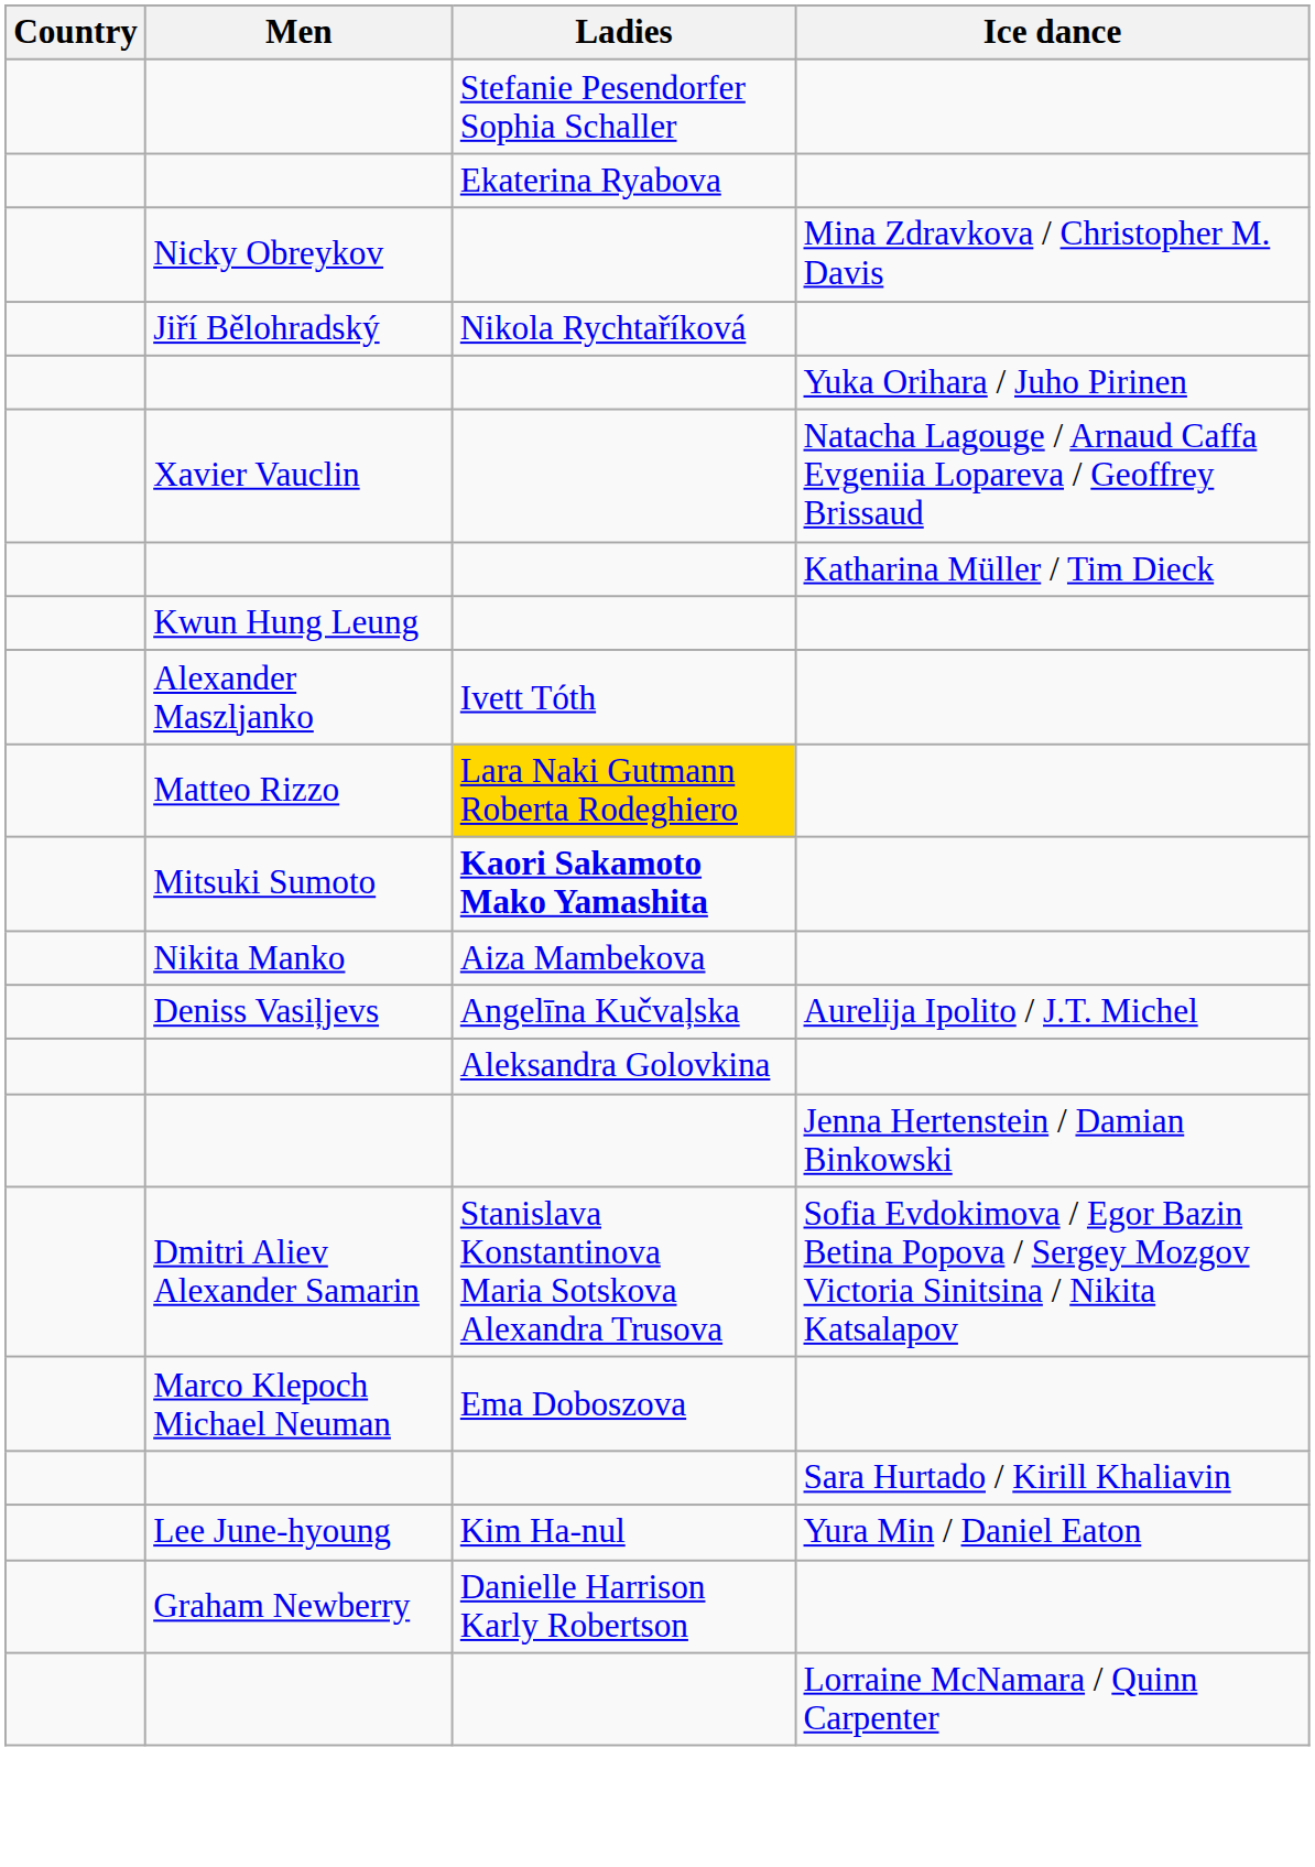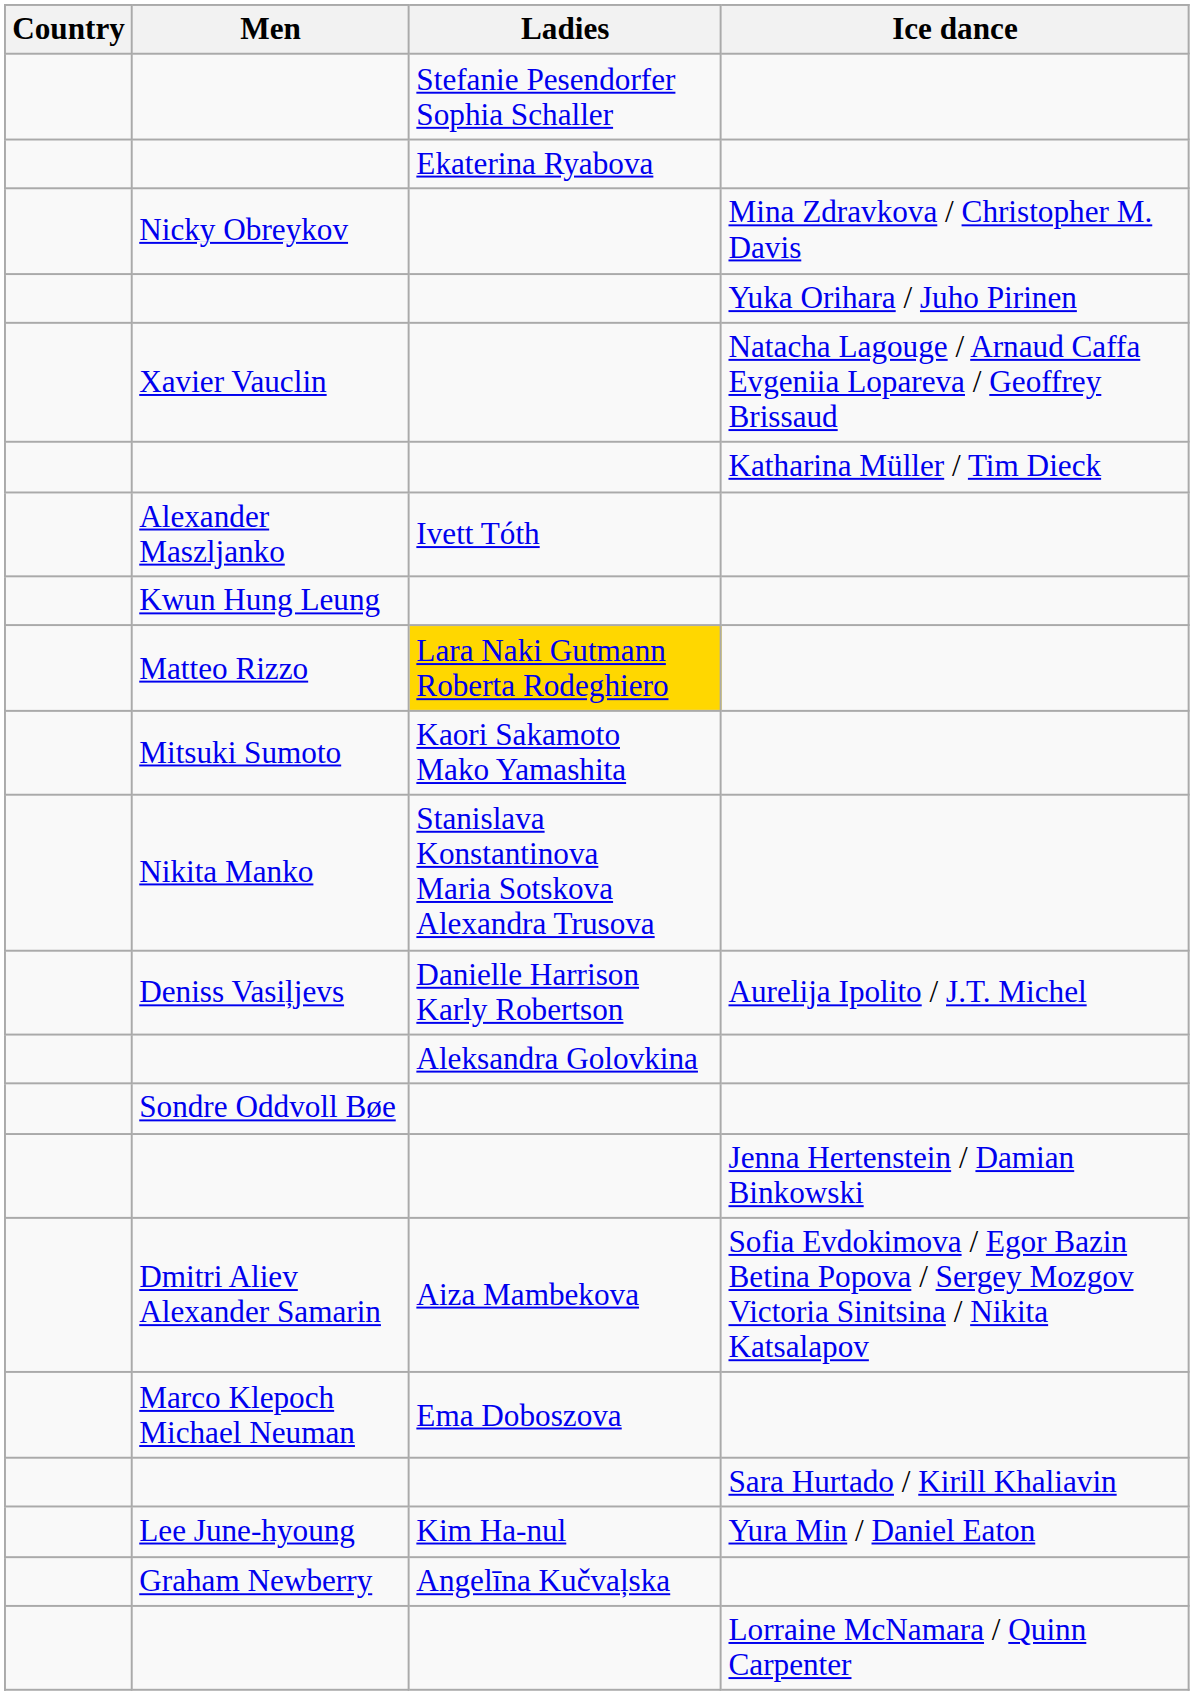 <table class="wikitable">
 <tr>
 <th>Country</th>
 <th>Men</th>
 <th>Ladies</th>
 <th>Ice dance</th>
 </tr>
 <tr>
 <td></td>
 <td></td>
 <td><a href='#'>Stefanie Pesendorfer</a> <br> <a href='#'>Sophia Schaller</a></td>
 <td></td>
 </tr>
 <tr>
 <td></td>
 <td></td>
 <td><a href='#'>Ekaterina Ryabova</a></td>
 <td></td>
 </tr>
 <tr>
 <td></td>
 <td><a href='#'>Nicky Obreykov</a></td>
 <td></td>
 <td><a href='#'>Mina Zdravkova</a> / <a href='#'>Christopher M. Davis</a></td>
 </tr>
 <tr>
 <td></td>
-<td><a href='#'>Jiří Bělohradský</a></td>
-<td><a href='#'>Nikola Rychtaříková</a></td>
-<td></td>
-</tr>
-<tr>
-<td></td>
 <td></td>
 <td></td>
 <td><a href='#'>Yuka Orihara</a> / <a href='#'>Juho Pirinen</a></td>
 </tr>
 <tr>
 <td></td>
 <td><a href='#'>Xavier Vauclin</a></td>
 <td></td>
 <td><a href='#'>Natacha Lagouge</a> / <a href='#'>Arnaud Caffa</a> <br> <a href='#'>Evgeniia Lopareva</a> / <a href='#'>Geoffrey Brissaud</a></td>
 </tr>
 <tr>
 <td></td>
 <td></td>
 <td></td>
 <td><a href='#'>Katharina Müller</a> / <a href='#'>Tim Dieck</a></td>
 </tr>
 <tr>
 <td></td>
-<td><a href='#'>Kwun Hung Leung</a></td>
-<td></td>
+<td><a href='#'>Alexander Maszljanko</a></td>
+<td><a href='#'>Ivett Tóth</a></td>
 <td></td>
 </tr>
 <tr>
 <td></td>
-<td><a href='#'>Alexander Maszljanko</a></td>
-<td><a href='#'>Ivett Tóth</a></td>
+<td><a href='#'>Kwun Hung Leung</a></td>
+<td></td>
 <td></td>
 </tr>
 <tr>
 <td></td>
 <td><a href='#'>Matteo Rizzo</a></td>
 <td style="background: gold;"><a href='#'>Lara Naki Gutmann</a> <br> <a href='#'>Roberta Rodeghiero</a></td>
 <td></td>
 </tr>
 <tr>
 <td></td>
 <td><a href='#'>Mitsuki Sumoto</a></td>
-<td><strong><a href='#'>Kaori Sakamoto</a> <br> <a href='#'>Mako Yamashita</a></strong></td>
+<td><a href='#'>Kaori Sakamoto</a> <br> <a href='#'>Mako Yamashita</a></td>
 <td></td>
 </tr>
 <tr>
 <td></td>
 <td><a href='#'>Nikita Manko</a></td>
-<td><a href='#'>Aiza Mambekova</a></td>
+<td><a href='#'>Stanislava Konstantinova</a> <br> <a href='#'>Maria Sotskova</a> <br> <a href='#'>Alexandra Trusova</a></td>
 <td></td>
 </tr>
 <tr>
 <td></td>
 <td><a href='#'>Deniss Vasiļjevs</a></td>
-<td><a href='#'>Angelīna Kučvaļska</a></td>
+<td><a href='#'>Danielle Harrison</a> <br> <a href='#'>Karly Robertson</a></td>
 <td><a href='#'>Aurelija Ipolito</a> / <a href='#'>J.T. Michel</a></td>
 </tr>
 <tr>
 <td></td>
 <td></td>
 <td><a href='#'>Aleksandra Golovkina</a></td>
+<td></td>
+</tr>
+<tr>
+<td></td>
+<td><a href='#'>Sondre Oddvoll Bøe</a></td>
+<td></td>
 <td></td>
 </tr>
 <tr>
 <td></td>
 <td></td>
 <td></td>
 <td><a href='#'>Jenna Hertenstein</a> / <a href='#'>Damian Binkowski</a></td>
 </tr>
 <tr>
 <td></td>
 <td><a href='#'>Dmitri Aliev</a> <br> <a href='#'>Alexander Samarin</a></td>
-<td><a href='#'>Stanislava Konstantinova</a> <br> <a href='#'>Maria Sotskova</a> <br> <a href='#'>Alexandra Trusova</a></td>
+<td><a href='#'>Aiza Mambekova</a></td>
 <td><a href='#'>Sofia Evdokimova</a> / <a href='#'>Egor Bazin</a> <br> <a href='#'>Betina Popova</a> / <a href='#'>Sergey Mozgov</a> <br> <a href='#'>Victoria Sinitsina</a> / <a href='#'>Nikita Katsalapov</a></td>
 </tr>
 <tr>
 <td></td>
 <td><a href='#'>Marco Klepoch</a> <br> <a href='#'>Michael Neuman</a></td>
 <td><a href='#'>Ema Doboszova</a></td>
 <td></td>
 </tr>
 <tr>
 <td></td>
 <td></td>
 <td></td>
 <td><a href='#'>Sara Hurtado</a> / <a href='#'>Kirill Khaliavin</a></td>
 </tr>
 <tr>
 <td></td>
 <td><a href='#'>Lee June-hyoung</a></td>
 <td><a href='#'>Kim Ha-nul</a></td>
 <td><a href='#'>Yura Min</a> / <a href='#'>Daniel Eaton</a></td>
 </tr>
 <tr>
 <td></td>
 <td><a href='#'>Graham Newberry</a></td>
-<td><a href='#'>Danielle Harrison</a> <br> <a href='#'>Karly Robertson</a></td>
+<td><a href='#'>Angelīna Kučvaļska</a></td>
 <td></td>
 </tr>
 <tr>
 <td></td>
 <td></td>
 <td></td>
 <td><a href='#'>Lorraine McNamara</a> / <a href='#'>Quinn Carpenter</a></td>
 </tr>
 </table>
